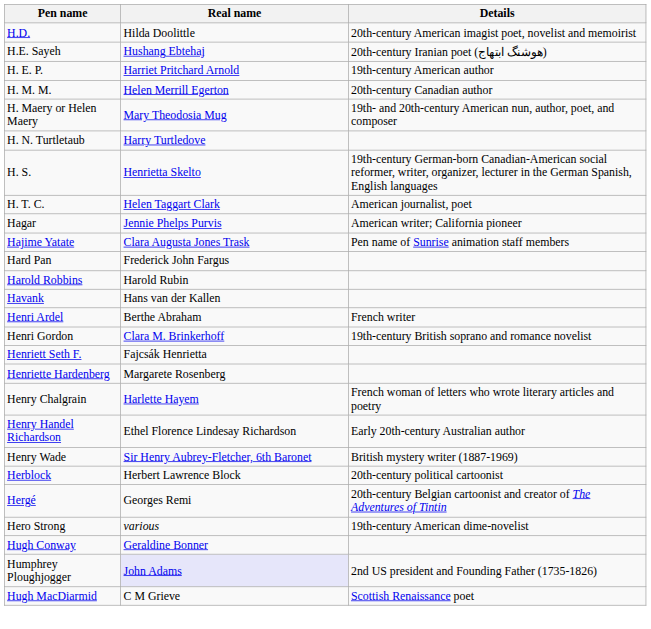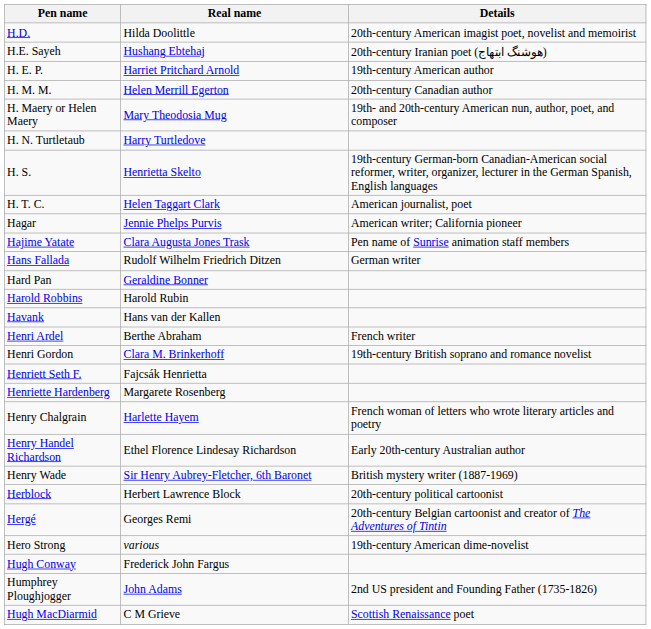 <table class="wikitable sortable">
 <tr>
 <th style="width:150px;">Pen name</th>
 <th style="width:300px;">Real name</th>
 <th class=unsortable>Details</th>
 </tr>
 <tr>
 <td><a href='#'>H.D.</a></td>
 <td>Hilda Doolittle</td>
 <td>20th-century American imagist poet, novelist and memoirist</td>
 </tr>
 <tr>
 <td>H.E. Sayeh</td>
 <td><a href='#'>Hushang Ebtehaj</a></td>
 <td>20th-century Iranian poet (هوشنگ ابتهاج)</td>
 </tr>
 <tr>
 <td>H. E. P.</td>
 <td><a href='#'>Harriet Pritchard Arnold</a></td>
 <td>19th-century American author</td>
 </tr>
 <tr>
 <td>H. M. M.</td>
 <td><a href='#'>Helen Merrill Egerton</a></td>
 <td>20th-century Canadian author</td>
 </tr>
 <tr>
 <td>H. Maery or Helen Maery</td>
 <td><a href='#'>Mary Theodosia Mug</a></td>
 <td>19th- and 20th-century American nun, author, poet, and composer</td>
 </tr>
 <tr>
 <td>H. N. Turtletaub</td>
 <td><a href='#'>Harry Turtledove</a></td>
 <td></td>
 </tr>
 <tr>
 <td>H. S.</td>
 <td><a href='#'>Henrietta Skelto</a></td>
 <td>19th-century German-born Canadian-American social reformer, writer, organizer, lecturer in the German Spanish, English languages</td>
 </tr>
 <tr>
 <td>H. T. C.</td>
 <td><a href='#'>Helen Taggart Clark</a></td>
 <td>American journalist, poet</td>
 </tr>
 <tr>
 <td>Hagar</td>
 <td><a href='#'>Jennie Phelps Purvis</a></td>
 <td>American writer; California pioneer</td>
 </tr>
 <tr>
 <td><a href='#'>Hajime Yatate</a></td>
 <td><a href='#'>Clara Augusta Jones Trask</a></td>
 <td>Pen name of <a href='#'>Sunrise</a> animation staff members</td>
 </tr>
 <tr>
+<td><a href='#'>Hans Fallada</a></td>
+<td>Rudolf Wilhelm Friedrich Ditzen</td>
+<td>German writer</td>
+</tr>
+<tr>
 <td>Hard Pan</td>
-<td>Frederick John Fargus</td>
+<td><a href='#'>Geraldine Bonner</a></td>
 <td></td>
 </tr>
 <tr>
 <td><a href='#'>Harold Robbins</a></td>
 <td>Harold Rubin</td>
 <td></td>
 </tr>
 <tr>
 <td><a href='#'>Havank</a></td>
 <td>Hans van der Kallen</td>
 <td></td>
 </tr>
 <tr>
 <td><a href='#'>Henri Ardel</a></td>
 <td>Berthe Abraham</td>
 <td>French writer</td>
 </tr>
 <tr>
 <td>Henri Gordon</td>
 <td><a href='#'>Clara M. Brinkerhoff</a></td>
 <td>19th-century British soprano and romance novelist</td>
 </tr>
 <tr>
 <td><a href='#'>Henriett Seth F.</a></td>
 <td>Fajcsák Henrietta</td>
 <td></td>
 </tr>
 <tr>
 <td><a href='#'>Henriette Hardenberg</a></td>
 <td>Margarete Rosenberg</td>
 <td></td>
 </tr>
 <tr>
 <td>Henry Chalgrain</td>
 <td><a href='#'>Harlette Hayem</a></td>
 <td>French woman of letters who wrote literary articles and poetry</td>
 </tr>
 <tr>
 <td><a href='#'>Henry Handel Richardson</a></td>
 <td>Ethel Florence Lindesay Richardson</td>
 <td>Early 20th-century Australian author</td>
 </tr>
 <tr>
 <td>Henry Wade</td>
 <td><a href='#'>Sir Henry Aubrey-Fletcher, 6th Baronet</a></td>
 <td>British mystery writer (1887-1969)</td>
 </tr>
 <tr>
 <td><a href='#'>Herblock</a></td>
 <td>Herbert Lawrence Block</td>
 <td>20th-century political cartoonist</td>
 </tr>
 <tr>
 <td><a href='#'>Hergé</a></td>
 <td>Georges Remi</td>
 <td>20th-century Belgian cartoonist and creator of <em><a href='#'>The Adventures of Tintin</a></em></td>
 </tr>
 <tr>
 <td>Hero Strong</td>
 <td><em>various</em></td>
 <td>19th-century American dime-novelist</td>
 </tr>
 <tr>
 <td><a href='#'>Hugh Conway</a></td>
-<td><a href='#'>Geraldine Bonner</a></td>
+<td>Frederick John Fargus</td>
 <td></td>
 </tr>
 <tr>
 <td>Humphrey Ploughjogger</td>
-<td style="background: lavender;"><a href='#'>John Adams</a></td>
+<td><a href='#'>John Adams</a></td>
 <td>2nd US president and Founding Father (1735-1826)</td>
 </tr>
 <tr>
 <td><a href='#'>Hugh MacDiarmid</a></td>
 <td>C M Grieve</td>
 <td><a href='#'>Scottish Renaissance</a> poet</td>
 </tr>
 </table>
